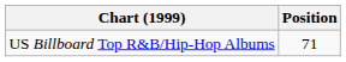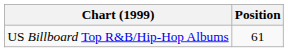 <table class="wikitable">
 <tr>
 <th>Chart (1999)</th>
 <th>Position</th>
 </tr>
 <tr>
 <td>US <em>Billboard</em> <a href='#'>Top R&B/Hip-Hop Albums</a></td>
-<td style="text-align:center;">71</td>
+<td style="text-align:center;">61</td>
 </tr>
 </table>
